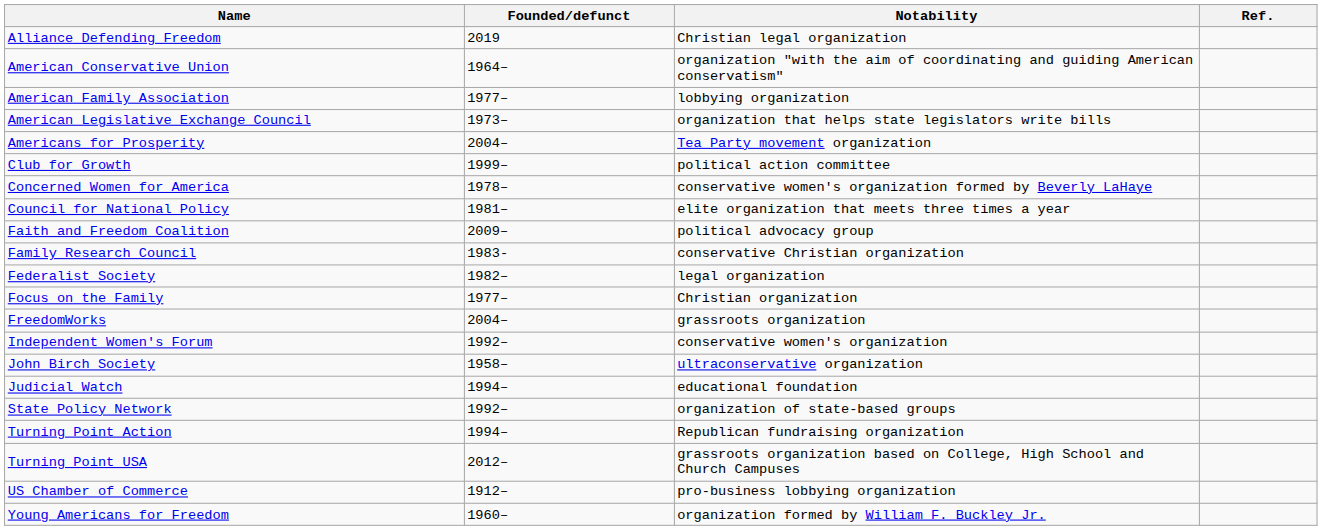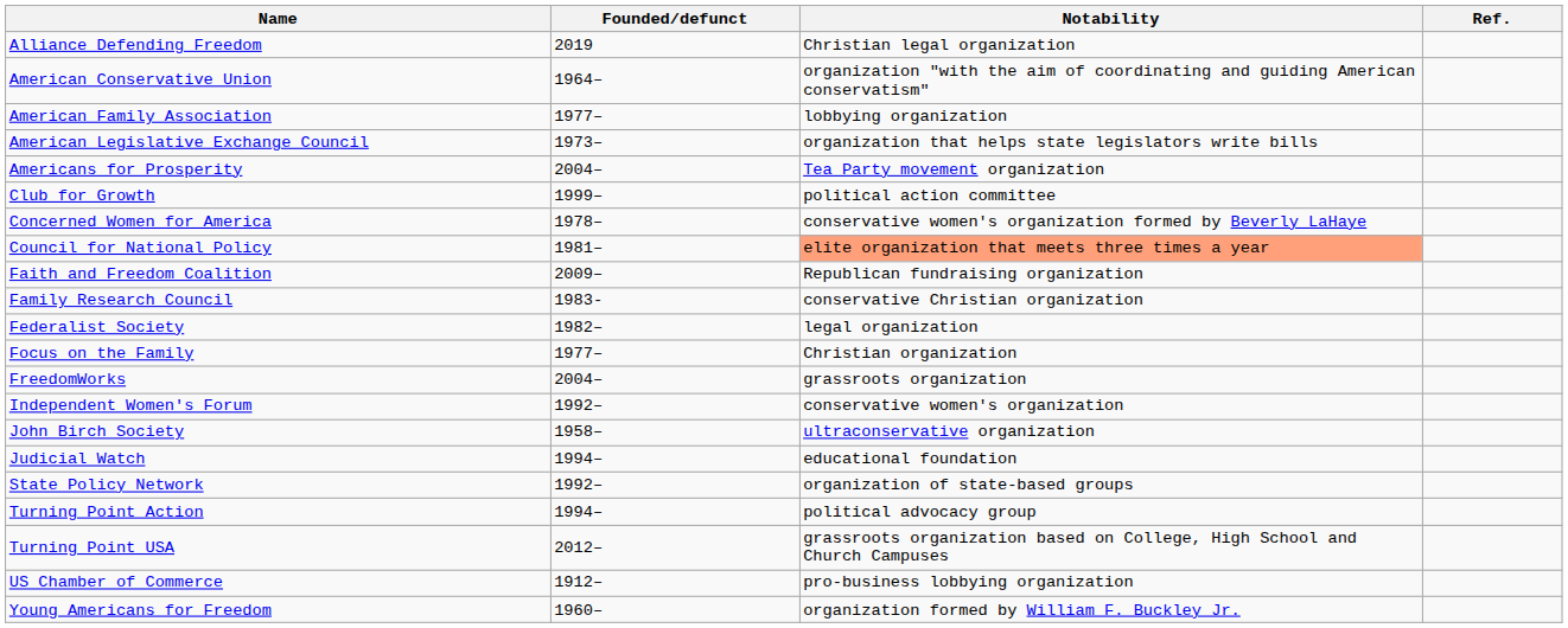 <table class="wikitable sortable">
 <tr>
 <th width="35%">Name</th>
 <th width="16%">Founded/defunct</th>
 <th width="40%">Notability</th>
 <th class="unsortable" width="17%">Ref.</th>
 </tr>
 <tr>
 <td><a href='#'>Alliance Defending Freedom</a></td>
 <td>2019</td>
 <td>Christian legal organization</td>
 <td></td>
 </tr>
 <tr>
 <td><a href='#'>American Conservative Union</a></td>
 <td>1964–</td>
 <td>organization "with the aim of coordinating and guiding American conservatism"</td>
 <td></td>
 </tr>
 <tr>
 <td><a href='#'>American Family Association</a></td>
 <td>1977–</td>
 <td>lobbying organization</td>
 <td></td>
 </tr>
 <tr>
 <td><a href='#'>American Legislative Exchange Council</a></td>
 <td>1973–</td>
 <td>organization that helps state legislators write bills</td>
 <td></td>
 </tr>
 <tr>
 <td><a href='#'>Americans for Prosperity</a></td>
 <td>2004–</td>
 <td><a href='#'>Tea Party movement</a> organization</td>
 <td></td>
 </tr>
 <tr>
 <td><a href='#'>Club for Growth</a></td>
 <td>1999–</td>
 <td>political action committee</td>
 <td></td>
 </tr>
 <tr>
 <td><a href='#'>Concerned Women for America</a></td>
 <td>1978–</td>
 <td>conservative women's organization formed by <a href='#'>Beverly LaHaye</a></td>
 <td></td>
 </tr>
 <tr>
 <td><a href='#'>Council for National Policy</a></td>
 <td>1981–</td>
-<td>elite organization that meets three times a year</td>
+<td style="background: lightsalmon;">elite organization that meets three times a year</td>
 <td></td>
 </tr>
 <tr>
 <td><a href='#'>Faith and Freedom Coalition</a></td>
 <td>2009–</td>
-<td>political advocacy group</td>
+<td>Republican fundraising organization</td>
 <td></td>
 </tr>
 <tr>
 <td><a href='#'>Family Research Council</a></td>
 <td>1983-</td>
 <td>conservative Christian organization</td>
 <td></td>
 </tr>
 <tr>
 <td><a href='#'>Federalist Society</a></td>
 <td>1982–</td>
 <td>legal organization</td>
 <td></td>
 </tr>
 <tr>
 <td><a href='#'>Focus on the Family</a></td>
 <td>1977–</td>
 <td>Christian organization</td>
 <td></td>
 </tr>
 <tr>
 <td><a href='#'>FreedomWorks</a></td>
 <td>2004–</td>
 <td>grassroots organization</td>
 <td></td>
 </tr>
 <tr>
 <td><a href='#'>Independent Women's Forum</a></td>
 <td>1992–</td>
 <td>conservative women's organization</td>
 <td></td>
 </tr>
 <tr>
 <td><a href='#'>John Birch Society</a></td>
 <td>1958–</td>
 <td><a href='#'>ultraconservative</a> organization</td>
 <td></td>
 </tr>
 <tr>
 <td><a href='#'>Judicial Watch</a></td>
 <td>1994–</td>
 <td>educational foundation</td>
 <td></td>
 </tr>
 <tr>
 <td><a href='#'>State Policy Network</a></td>
 <td>1992–</td>
 <td>organization of state-based groups</td>
 <td></td>
 </tr>
 <tr>
 <td><a href='#'>Turning Point Action</a></td>
 <td>1994–</td>
-<td>Republican fundraising organization</td>
+<td>political advocacy group</td>
 <td></td>
 </tr>
 <tr>
 <td><a href='#'>Turning Point USA</a></td>
 <td>2012–</td>
 <td>grassroots organization based on College, High School and Church Campuses</td>
 <td></td>
 </tr>
 <tr>
 <td><a href='#'>US Chamber of Commerce</a></td>
 <td>1912–</td>
 <td>pro-business lobbying organization</td>
 <td></td>
 </tr>
 <tr>
 <td><a href='#'>Young Americans for Freedom</a></td>
 <td>1960–</td>
 <td>organization formed by <a href='#'>William F. Buckley Jr.</a></td>
 <td></td>
 </tr>
 </table>
